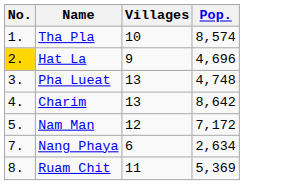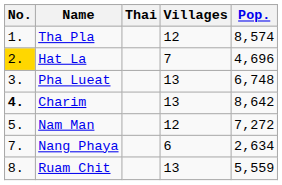 <table class="wikitable sortable">
 <tr>
 <th>No.</th>
 <th>Name</th>
+<th>Thai</th>
 <th>Villages</th>
 <th><a href='#'>Pop.</a></th>
 </tr>
 <tr>
 <td>1.</td>
 <td><a href='#'>Tha Pla</a></td>
-<td>10</td>
+<td></td>
+<td>12</td>
 <td>8,574</td>
 </tr>
 <tr>
 <td style="background: gold;">2.</td>
 <td><a href='#'>Hat La</a></td>
-<td>9</td>
+<td></td>
+<td>7</td>
 <td>4,696</td>
 </tr>
 <tr>
 <td>3.</td>
 <td><a href='#'>Pha Lueat</a></td>
+<td></td>
 <td>13</td>
-<td>4,748</td>
+<td>6,748</td>
 </tr>
 <tr>
-<td>4.</td>
+<td><strong>4.</strong></td>
 <td><a href='#'>Charim</a></td>
+<td></td>
 <td>13</td>
 <td>8,642</td>
 </tr>
 <tr>
 <td>5.</td>
 <td><a href='#'>Nam Man</a></td>
+<td></td>
 <td>12</td>
-<td>7,172</td>
+<td>7,272</td>
 </tr>
 <tr>
 <td>7.</td>
 <td><a href='#'>Nang Phaya</a></td>
+<td></td>
 <td>6</td>
 <td>2,634</td>
 </tr>
 <tr>
 <td>8.</td>
 <td><a href='#'>Ruam Chit</a></td>
-<td>11</td>
-<td>5,369</td>
+<td></td>
+<td>13</td>
+<td>5,559</td>
 </tr>
 </table>
